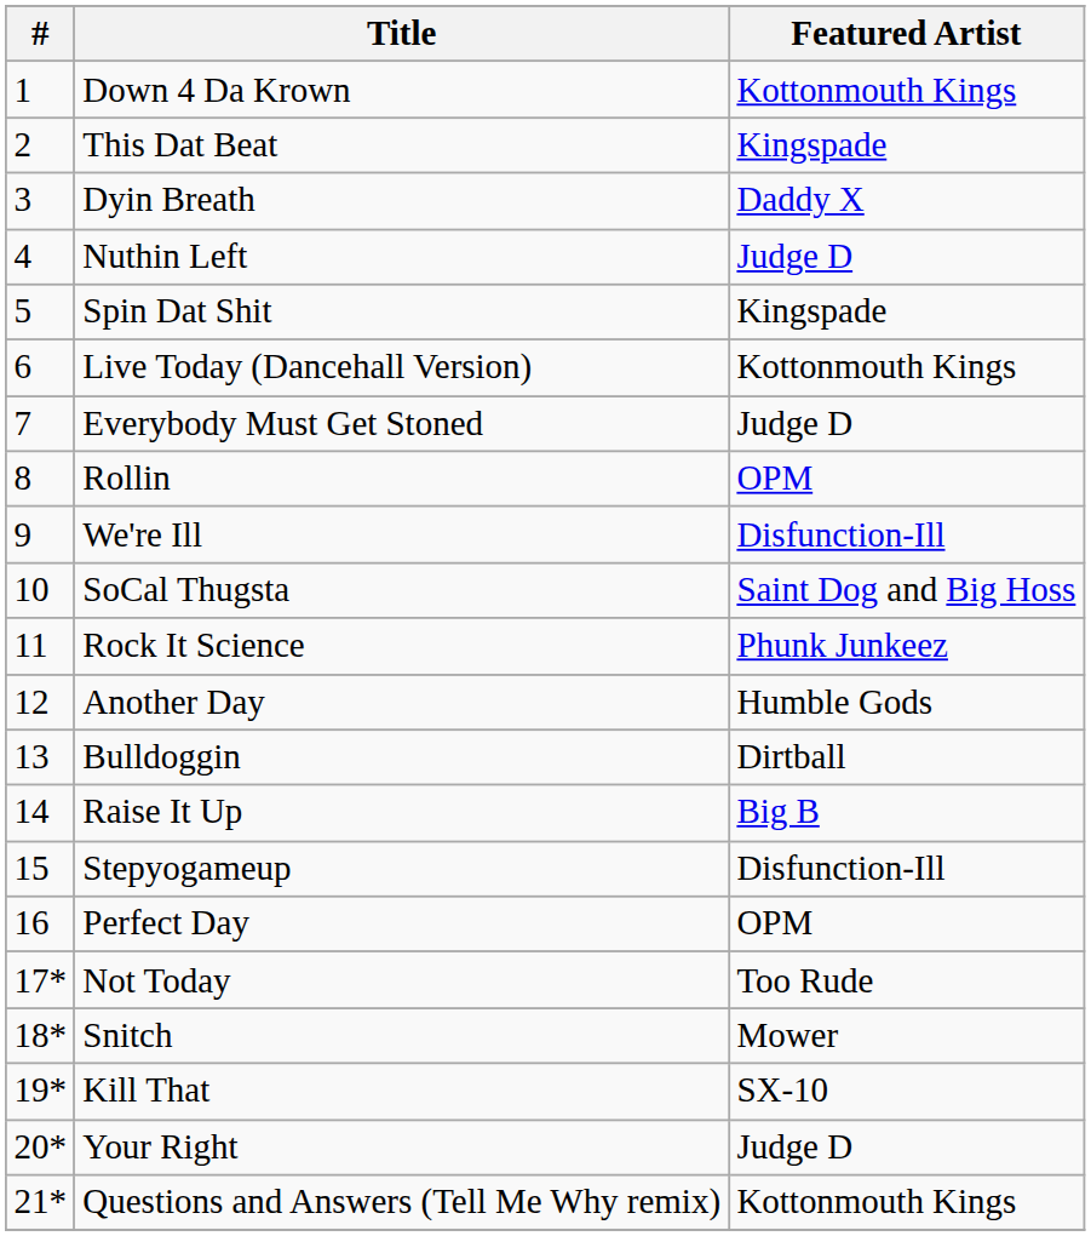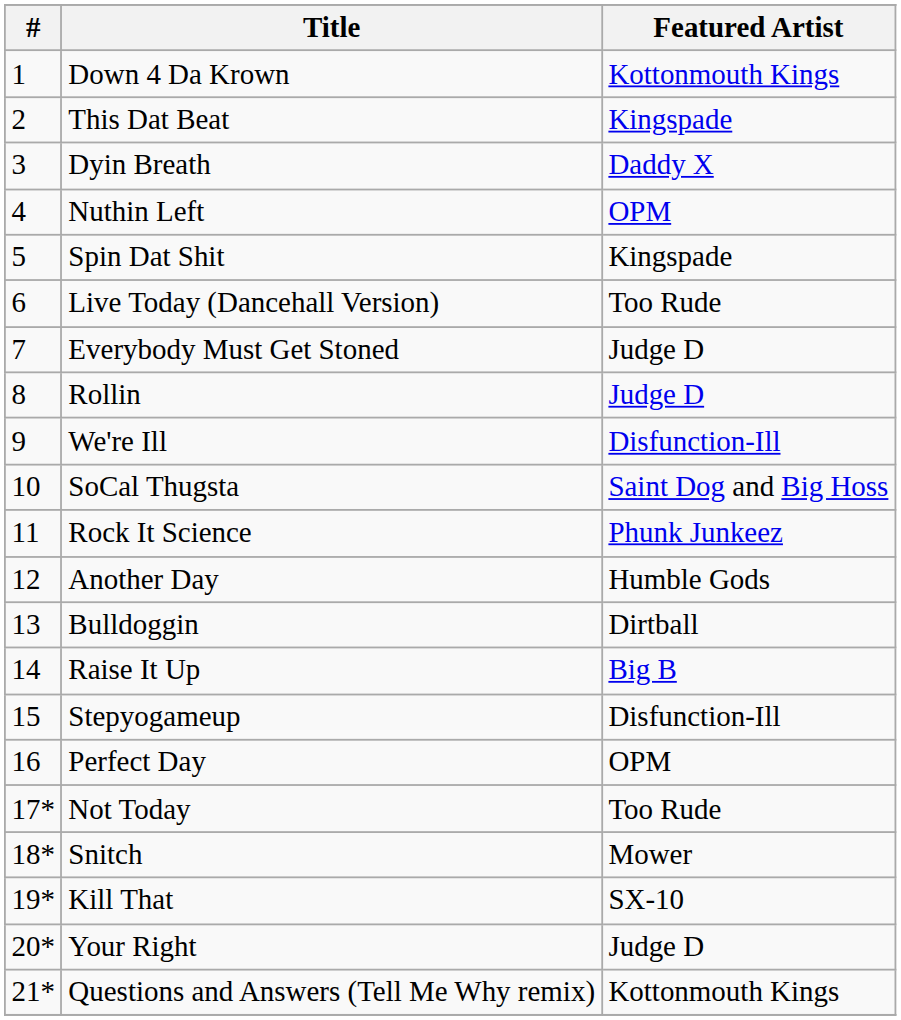 <table class="wikitable">
 <tr>
 </tr>
 <tr>
 <th align="center">#</th>
 <th align="center">Title</th>
 <th align="center">Featured Artist</th>
 </tr>
 <tr>
 <td>1</td>
 <td>Down 4 Da Krown</td>
 <td><a href='#'>Kottonmouth Kings</a></td>
 </tr>
 <tr>
 <td>2</td>
 <td>This Dat Beat</td>
 <td><a href='#'>Kingspade</a></td>
 </tr>
 <tr>
 <td>3</td>
 <td>Dyin Breath</td>
 <td><a href='#'>Daddy X</a></td>
 </tr>
 <tr>
 <td>4</td>
 <td>Nuthin Left</td>
-<td><a href='#'>Judge D</a></td>
+<td><a href='#'>OPM</a></td>
 </tr>
 <tr>
 <td>5</td>
 <td>Spin Dat Shit</td>
 <td>Kingspade</td>
 </tr>
 <tr>
 <td>6</td>
 <td>Live Today (Dancehall Version)</td>
-<td>Kottonmouth Kings</td>
+<td>Too Rude</td>
 </tr>
 <tr>
 <td>7</td>
 <td>Everybody Must Get Stoned</td>
 <td>Judge D</td>
 </tr>
 <tr>
 <td>8</td>
 <td>Rollin</td>
-<td><a href='#'>OPM</a></td>
+<td><a href='#'>Judge D</a></td>
 </tr>
 <tr>
 <td>9</td>
 <td>We're Ill</td>
 <td><a href='#'>Disfunction-Ill</a></td>
 </tr>
 <tr>
 <td>10</td>
 <td>SoCal Thugsta</td>
 <td><a href='#'>Saint Dog</a> and <a href='#'>Big Hoss</a></td>
 </tr>
 <tr>
 <td>11</td>
 <td>Rock It Science</td>
 <td><a href='#'>Phunk Junkeez</a></td>
 </tr>
 <tr>
 <td>12</td>
 <td>Another Day</td>
 <td>Humble Gods</td>
 </tr>
 <tr>
 <td>13</td>
 <td>Bulldoggin</td>
 <td>Dirtball</td>
 </tr>
 <tr>
 <td>14</td>
 <td>Raise It Up</td>
 <td><a href='#'>Big B</a></td>
 </tr>
 <tr>
 <td>15</td>
 <td>Stepyogameup</td>
 <td>Disfunction-Ill</td>
 </tr>
 <tr>
 <td>16</td>
 <td>Perfect Day</td>
 <td>OPM</td>
 </tr>
 <tr>
 <td>17*</td>
 <td>Not Today</td>
 <td>Too Rude</td>
 </tr>
 <tr>
 <td>18*</td>
 <td>Snitch</td>
 <td>Mower</td>
 </tr>
 <tr>
 <td>19*</td>
 <td>Kill That</td>
 <td>SX-10</td>
 </tr>
 <tr>
 <td>20*</td>
 <td>Your Right</td>
 <td>Judge D</td>
 </tr>
 <tr>
 <td>21*</td>
 <td>Questions and Answers (Tell Me Why remix)</td>
 <td>Kottonmouth Kings</td>
 </tr>
 <tr>
 </tr>
 </table>
